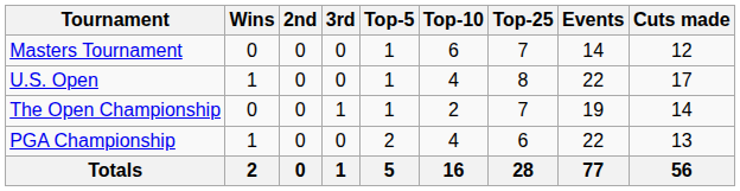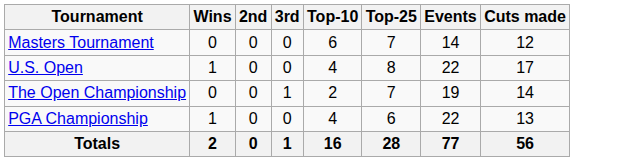 <table class=wikitable style=text-align:center>
 <tr>
 <th>Tournament</th>
 <th>Wins</th>
 <th>2nd</th>
 <th>3rd</th>
-<th>Top-5</th>
 <th>Top-10</th>
 <th>Top-25</th>
 <th>Events</th>
 <th>Cuts made</th>
 </tr>
 <tr>
 <td align=left><a href='#'>Masters Tournament</a></td>
 <td>0</td>
 <td>0</td>
 <td>0</td>
-<td>1</td>
 <td>6</td>
 <td>7</td>
 <td>14</td>
 <td>12</td>
 </tr>
 <tr>
 <td align=left><a href='#'>U.S. Open</a></td>
 <td>1</td>
 <td>0</td>
 <td>0</td>
-<td>1</td>
 <td>4</td>
 <td>8</td>
 <td>22</td>
 <td>17</td>
 </tr>
 <tr>
 <td align=left><a href='#'>The Open Championship</a></td>
 <td>0</td>
 <td>0</td>
-<td>1</td>
 <td>1</td>
 <td>2</td>
 <td>7</td>
 <td>19</td>
 <td>14</td>
 </tr>
 <tr>
 <td align=left><a href='#'>PGA Championship</a></td>
 <td>1</td>
 <td>0</td>
 <td>0</td>
-<td>2</td>
 <td>4</td>
 <td>6</td>
 <td>22</td>
 <td>13</td>
 </tr>
 <tr>
 <th>Totals</th>
 <th>2</th>
 <th>0</th>
 <th>1</th>
-<th>5</th>
 <th>16</th>
 <th>28</th>
 <th>77</th>
 <th>56</th>
 </tr>
 </table>
